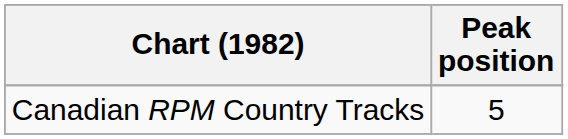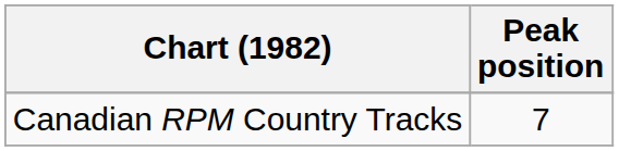 <table class="wikitable sortable">
 <tr>
 <th align="left">Chart (1982)</th>
 <th align="center">Peak<br>position</th>
 </tr>
 <tr>
 </tr>
 <tr>
 <td align="left">Canadian <em>RPM</em> Country Tracks</td>
-<td align="center">5</td>
+<td align="center">7</td>
 </tr>
 </table>
